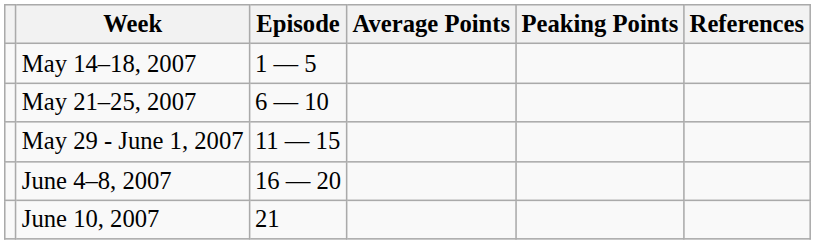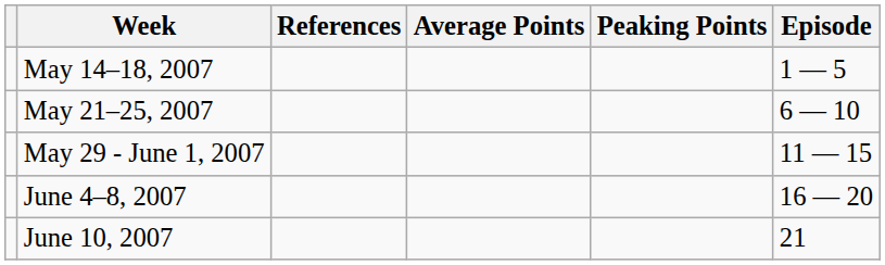 <table class="wikitable">
 <tr>
 <th></th>
 <th>Week</th>
-<th>Episode</th>
+<th>References</th>
 <th>Average Points</th>
 <th>Peaking Points</th>
-<th>References</th>
+<th>Episode</th>
 </tr>
 <tr>
 <td></td>
 <td>May 14–18, 2007</td>
-<td>1 — 5</td>
 <td></td>
 <td></td>
 <td></td>
+<td>1 — 5</td>
 </tr>
 <tr>
 <td></td>
 <td>May 21–25, 2007</td>
-<td>6 — 10</td>
 <td></td>
 <td></td>
 <td></td>
+<td>6 — 10</td>
 </tr>
 <tr>
 <td></td>
 <td>May 29 - June 1, 2007</td>
-<td>11 — 15</td>
 <td></td>
 <td></td>
 <td></td>
+<td>11 — 15</td>
 </tr>
 <tr>
 <td></td>
 <td>June 4–8, 2007</td>
-<td>16 — 20</td>
 <td></td>
 <td></td>
 <td></td>
+<td>16 — 20</td>
 </tr>
 <tr>
 <td></td>
 <td>June 10, 2007</td>
-<td>21</td>
 <td></td>
 <td></td>
 <td></td>
+<td>21</td>
 </tr>
 </table>
